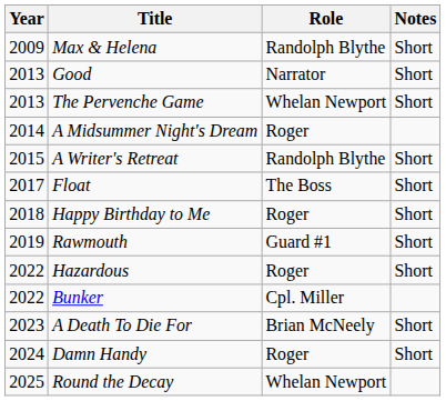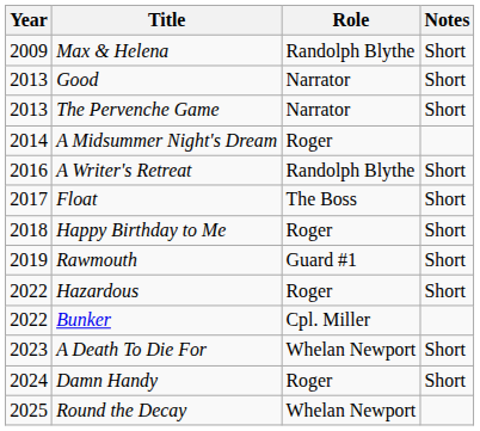 <table class="wikitable sortable">
 <tr>
 <th>Year</th>
 <th>Title</th>
 <th>Role</th>
 <th class="unsortable">Notes</th>
 </tr>
 <tr>
 <td>2009</td>
 <td><em>Max & Helena</em></td>
 <td>Randolph Blythe</td>
 <td>Short</td>
 </tr>
 <tr>
 <td>2013</td>
 <td><em>Good</em></td>
 <td>Narrator</td>
 <td>Short</td>
 </tr>
 <tr>
 <td>2013</td>
 <td><em>The Pervenche Game</em></td>
-<td>Whelan Newport</td>
+<td>Narrator</td>
 <td>Short</td>
 </tr>
 <tr>
 <td>2014</td>
 <td><em>A Midsummer Night's Dream</em></td>
 <td>Roger</td>
 <td></td>
 </tr>
 <tr>
-<td>2015</td>
+<td>2016</td>
 <td><em>A Writer's Retreat</em></td>
 <td>Randolph Blythe</td>
 <td>Short</td>
 </tr>
 <tr>
 <td>2017</td>
 <td><em>Float</em></td>
 <td>The Boss</td>
 <td>Short</td>
 </tr>
 <tr>
 <td>2018</td>
 <td><em>Happy Birthday to Me</em></td>
 <td>Roger</td>
 <td>Short</td>
 </tr>
 <tr>
 <td>2019</td>
 <td><em>Rawmouth</em></td>
 <td>Guard #1</td>
 <td>Short</td>
 </tr>
 <tr>
 <td>2022</td>
 <td><em>Hazardous</em></td>
 <td>Roger</td>
 <td>Short</td>
 </tr>
 <tr>
 <td>2022</td>
 <td><em><a href='#'>Bunker</a></em></td>
 <td>Cpl. Miller</td>
 <td></td>
 </tr>
 <tr>
 <td>2023</td>
 <td><em>A Death To Die For</em> </td>
-<td>Brian McNeely</td>
+<td>Whelan Newport</td>
 <td>Short</td>
 </tr>
 <tr>
 <td>2024</td>
 <td><em>Damn Handy</em></td>
 <td>Roger</td>
 <td>Short</td>
 </tr>
 <tr>
 <td>2025</td>
 <td><em>Round the Decay</em></td>
 <td>Whelan Newport</td>
 <td></td>
 </tr>
 </table>
